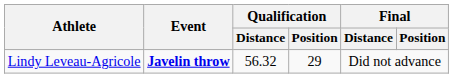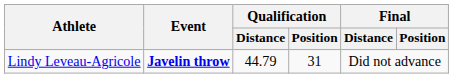 <table class=wikitable style="font-size:90%">
 <tr>
 <th rowspan="2">Athlete</th>
 <th rowspan="2">Event</th>
 <th colspan="2">Qualification</th>
 <th colspan="2">Final</th>
 </tr>
 <tr style="font-size:95%">
 <th>Distance</th>
 <th>Position</th>
 <th>Distance</th>
 <th>Position</th>
 </tr>
 <tr align=center>
 <td align=left><a href='#'>Lindy Leveau-Agricole</a></td>
 <td align=left><strong><a href='#'>Javelin throw</a></strong></td>
-<td>56.32</td>
-<td>29</td>
+<td>44.79</td>
+<td>31</td>
 <td colspan=2>Did not advance</td>
 </tr>
 </table>
